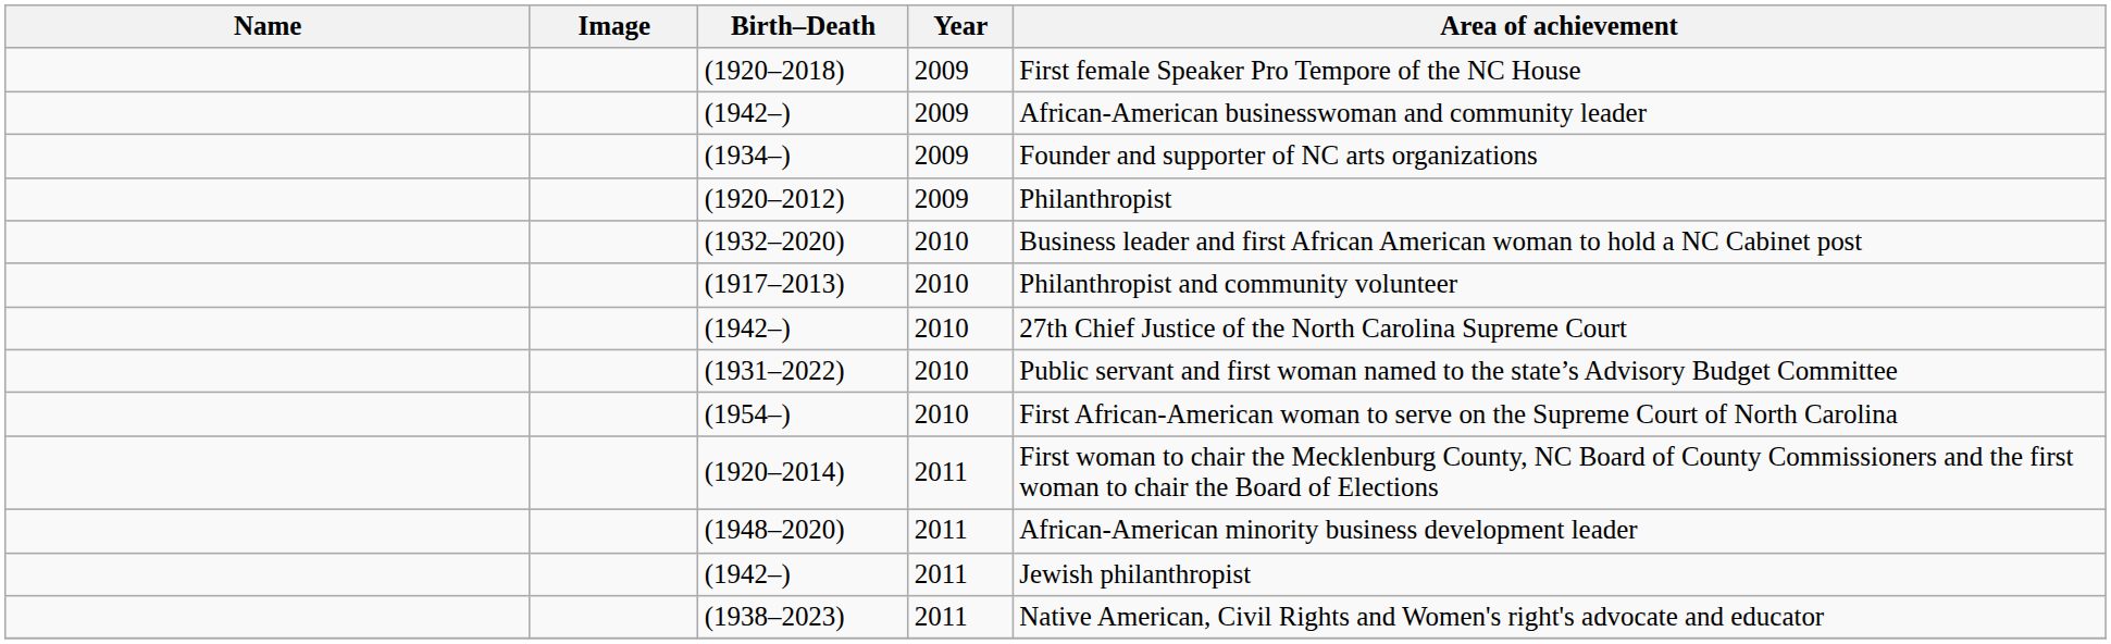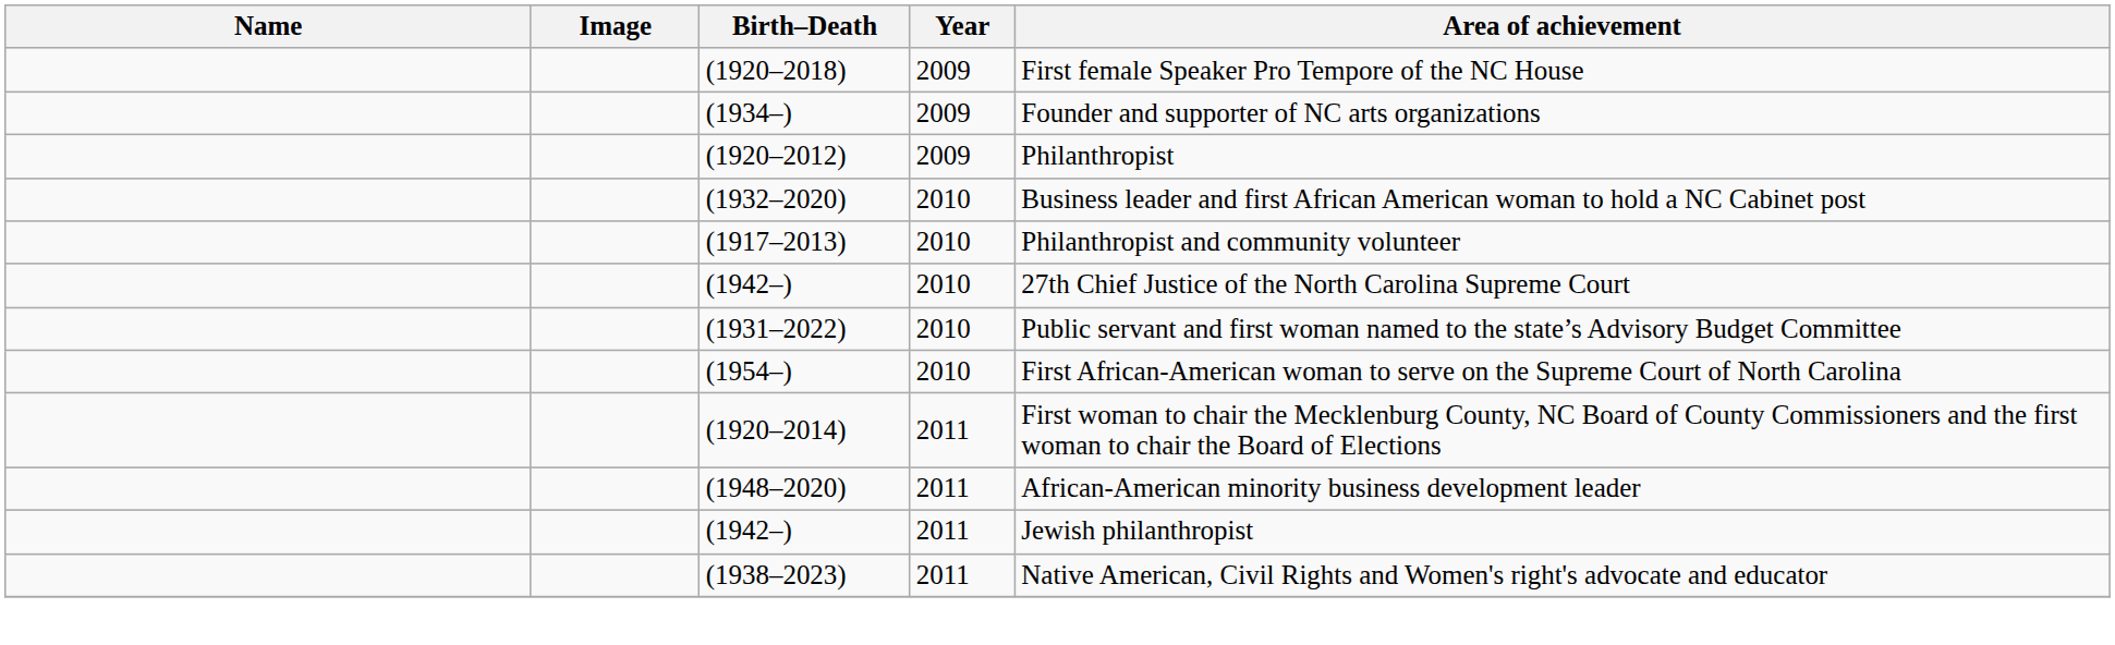 <table class="wikitable sortable" style="width:98%">
 <tr>
 <th scope="col"   width = 25%>Name</th>
 <th scope="col"    width = 8% class="unsortable">Image</th>
 <th scope="col"    width = 10%>Birth–Death </th>
 <th scope="col"   width = 5%>Year</th>
 <th scope="col"  class="unsortable">Area of achievement</th>
 </tr>
 <tr>
 <td scope="row"></td>
 <td></td>
 <td>(1920–2018)</td>
 <td>2009</td>
 <td>First female Speaker Pro Tempore of the NC House</td>
-</tr>
-<tr>
-<td scope="row"></td>
-<td></td>
-<td>(1942–)</td>
-<td>2009</td>
-<td>African-American businesswoman and community leader</td>
 </tr>
 <tr>
 <td scope="row"></td>
 <td></td>
 <td>(1934–)</td>
 <td>2009</td>
 <td>Founder and supporter of NC arts organizations</td>
 </tr>
 <tr>
 <td scope="row"></td>
 <td></td>
 <td>(1920–2012)</td>
 <td>2009</td>
 <td>Philanthropist</td>
 </tr>
 <tr>
 <td scope="row"></td>
 <td></td>
 <td>(1932–2020)</td>
 <td>2010</td>
 <td>Business leader and first African American woman to hold a NC Cabinet post</td>
 </tr>
 <tr>
 <td scope="row"></td>
 <td></td>
 <td>(1917–2013)</td>
 <td>2010</td>
 <td>Philanthropist and community volunteer</td>
 </tr>
 <tr>
 <td scope="row"></td>
 <td></td>
 <td>(1942–)</td>
 <td>2010</td>
 <td>27th Chief Justice of the North Carolina Supreme Court</td>
 </tr>
 <tr>
 <td scope="row"></td>
 <td></td>
 <td>(1931–2022)</td>
 <td>2010</td>
 <td>Public servant and first woman named to the state’s Advisory Budget Committee</td>
 </tr>
 <tr>
 <td scope="row"></td>
 <td></td>
 <td>(1954–)</td>
 <td>2010</td>
 <td>First African-American woman to serve on the Supreme Court of North Carolina</td>
 </tr>
 <tr>
 <td scope="row"></td>
 <td></td>
 <td>(1920–2014)</td>
 <td>2011</td>
 <td>First woman to chair the Mecklenburg County, NC Board of County Commissioners and the first woman to chair the Board of Elections</td>
 </tr>
 <tr>
 <td scope="row"></td>
 <td></td>
 <td>(1948–2020)</td>
 <td>2011</td>
 <td>African-American minority business development leader</td>
 </tr>
 <tr>
 <td scope="row"></td>
 <td></td>
 <td>(1942–)</td>
 <td>2011</td>
 <td>Jewish philanthropist</td>
 </tr>
 <tr>
 <td scope="row"></td>
 <td></td>
 <td>(1938–2023)</td>
 <td>2011</td>
 <td>Native American, Civil Rights and Women's right's advocate and educator</td>
 </tr>
 <tr>
 </tr>
 </table>
